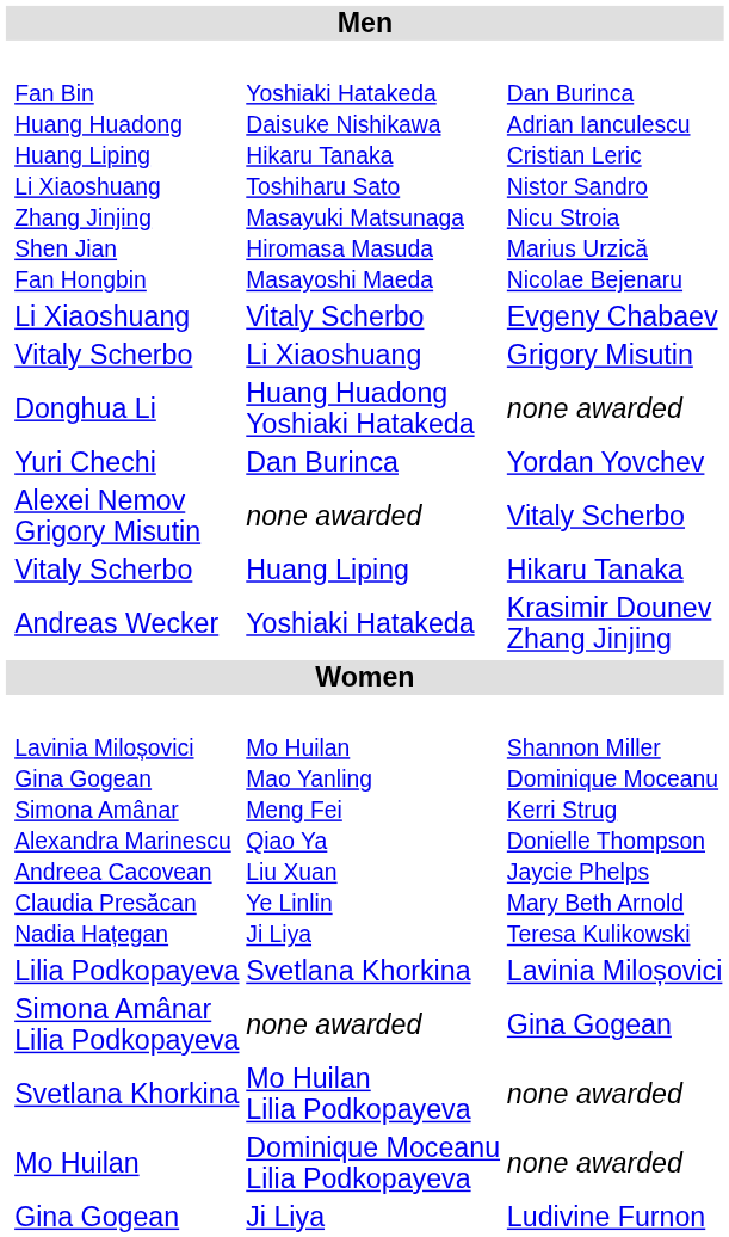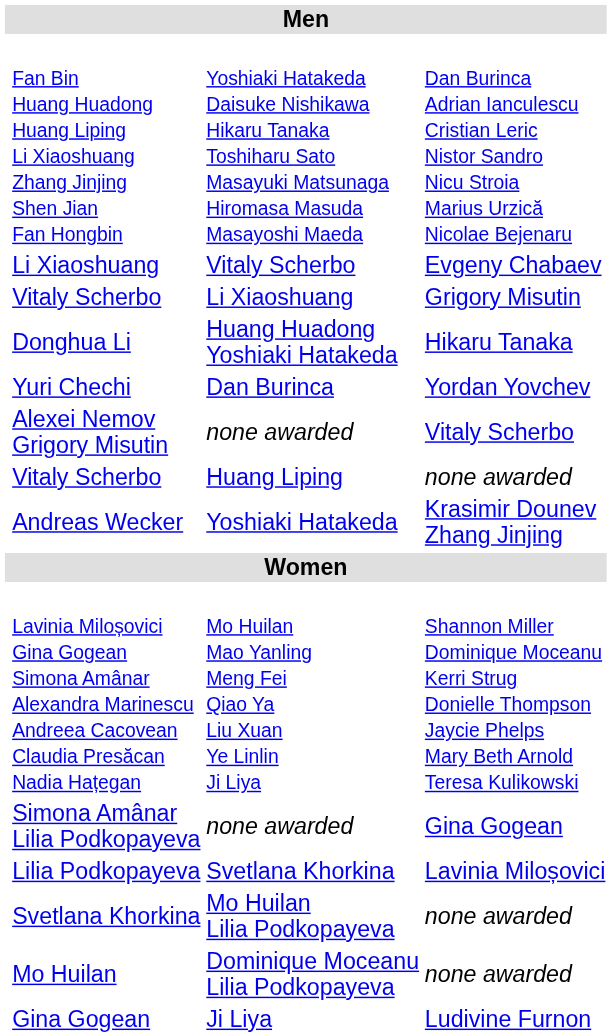 <table>
 <tr style="background:#dfdfdf;">
 <td colspan="4" style="text-align:center;"><strong>Men</strong></td>
 </tr>
 <tr>
 <th scope=row style="text-align:left"><br></th>
 <td><br><small><a href='#'>Fan Bin</a><br><a href='#'>Huang Huadong</a><br><a href='#'>Huang Liping</a><br><a href='#'>Li Xiaoshuang</a><br><a href='#'>Zhang Jinjing</a><br><a href='#'>Shen Jian</a><br><a href='#'>Fan Hongbin</a></small></td>
 <td><br><small><a href='#'>Yoshiaki Hatakeda</a><br><a href='#'>Daisuke Nishikawa</a><br><a href='#'>Hikaru Tanaka</a><br><a href='#'>Toshiharu Sato</a><br><a href='#'>Masayuki Matsunaga</a><br><a href='#'>Hiromasa Masuda</a><br><a href='#'>Masayoshi Maeda</a></small></td>
 <td><br><small><a href='#'>Dan Burinca</a><br><a href='#'>Adrian Ianculescu</a><br><a href='#'>Cristian Leric</a><br><a href='#'>Nistor Sandro</a><br><a href='#'>Nicu Stroia</a><br><a href='#'>Marius Urzică</a><br><a href='#'>Nicolae Bejenaru</a></small></td>
 </tr>
 <tr>
 <th scope=row style="text-align:left"><br></th>
 <td> <a href='#'>Li Xiaoshuang</a></td>
 <td> <a href='#'>Vitaly Scherbo</a></td>
 <td> <a href='#'>Evgeny Chabaev</a></td>
 </tr>
 <tr>
 <th scope=row style="text-align:left"><br></th>
 <td> <a href='#'>Vitaly Scherbo</a></td>
 <td> <a href='#'>Li Xiaoshuang</a></td>
 <td> <a href='#'>Grigory Misutin</a></td>
 </tr>
 <tr>
 <th scope=row style="text-align:left"><br></th>
 <td> <a href='#'>Donghua Li</a></td>
 <td> <a href='#'>Huang Huadong</a><br> <a href='#'>Yoshiaki Hatakeda</a></td>
-<td><em>none awarded</em></td>
+<td> <a href='#'>Hikaru Tanaka</a></td>
 </tr>
 <tr>
 <th scope=row style="text-align:left"><br></th>
 <td> <a href='#'>Yuri Chechi</a></td>
 <td> <a href='#'>Dan Burinca</a></td>
 <td> <a href='#'>Yordan Yovchev</a></td>
 </tr>
 <tr>
 <th scope=row style="text-align:left"><br></th>
 <td> <a href='#'>Alexei Nemov</a><br> <a href='#'>Grigory Misutin</a></td>
 <td><em>none awarded</em></td>
 <td> <a href='#'>Vitaly Scherbo</a></td>
 </tr>
 <tr>
 <th scope=row style="text-align:left"><br></th>
 <td> <a href='#'>Vitaly Scherbo</a></td>
 <td> <a href='#'>Huang Liping</a></td>
-<td> <a href='#'>Hikaru Tanaka</a></td>
+<td><em>none awarded</em></td>
 </tr>
 <tr>
 <th scope=row style="text-align:left"><br></th>
 <td> <a href='#'>Andreas Wecker</a></td>
 <td> <a href='#'>Yoshiaki Hatakeda</a></td>
 <td> <a href='#'>Krasimir Dounev</a><br> <a href='#'>Zhang Jinjing</a></td>
 </tr>
 <tr style="background:#dfdfdf;">
 <td colspan="4" style="text-align:center;"><strong>Women</strong></td>
 </tr>
 <tr>
 <th scope=row style="text-align:left"><br></th>
 <td><br><small><a href='#'>Lavinia Miloșovici</a><br><a href='#'>Gina Gogean</a><br><a href='#'>Simona Amânar</a><br><a href='#'>Alexandra Marinescu</a><br><a href='#'>Andreea Cacovean</a><br><a href='#'>Claudia Presăcan</a><br><a href='#'>Nadia Hațegan</a></small></td>
 <td><br><small><a href='#'>Mo Huilan</a><br><a href='#'>Mao Yanling</a><br><a href='#'>Meng Fei</a><br><a href='#'>Qiao Ya</a><br><a href='#'>Liu Xuan</a><br><a href='#'>Ye Linlin</a><br><a href='#'>Ji Liya</a></small></td>
 <td><br><small><a href='#'>Shannon Miller</a><br><a href='#'>Dominique Moceanu</a><br><a href='#'>Kerri Strug</a><br><a href='#'>Donielle Thompson</a><br><a href='#'>Jaycie Phelps</a><br><a href='#'>Mary Beth Arnold</a><br><a href='#'>Teresa Kulikowski</a></small></td>
 </tr>
 <tr>
 <th scope=row style="text-align:left"><br></th>
+<td> <a href='#'>Simona Amânar</a><br> <a href='#'>Lilia Podkopayeva</a></td>
+<td><em>none awarded</em></td>
+<td> <a href='#'>Gina Gogean</a></td>
+</tr>
+<tr>
+<th scope=row style="text-align:left"><br></th>
 <td> <a href='#'>Lilia Podkopayeva</a></td>
 <td> <a href='#'>Svetlana Khorkina</a></td>
 <td> <a href='#'>Lavinia Miloșovici</a></td>
-</tr>
-<tr>
-<th scope=row style="text-align:left"><br></th>
-<td> <a href='#'>Simona Amânar</a><br> <a href='#'>Lilia Podkopayeva</a></td>
-<td><em>none awarded</em></td>
-<td> <a href='#'>Gina Gogean</a></td>
 </tr>
 <tr>
 <th scope=row style="text-align:left"><br></th>
 <td> <a href='#'>Svetlana Khorkina</a></td>
 <td> <a href='#'>Mo Huilan</a><br> <a href='#'>Lilia Podkopayeva</a></td>
 <td><em>none awarded</em></td>
 </tr>
 <tr>
 <th scope=row style="text-align:left"><br></th>
 <td> <a href='#'>Mo Huilan</a></td>
 <td> <a href='#'>Dominique Moceanu</a><br> <a href='#'>Lilia Podkopayeva</a></td>
 <td><em>none awarded</em></td>
 </tr>
 <tr>
 <th scope=row style="text-align:left"><br></th>
 <td> <a href='#'>Gina Gogean</a></td>
 <td> <a href='#'>Ji Liya</a></td>
 <td> <a href='#'>Ludivine Furnon</a></td>
 </tr>
 </table>
